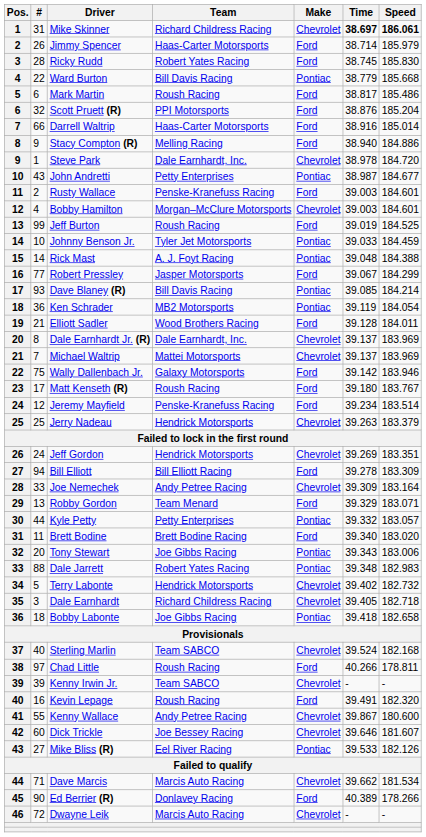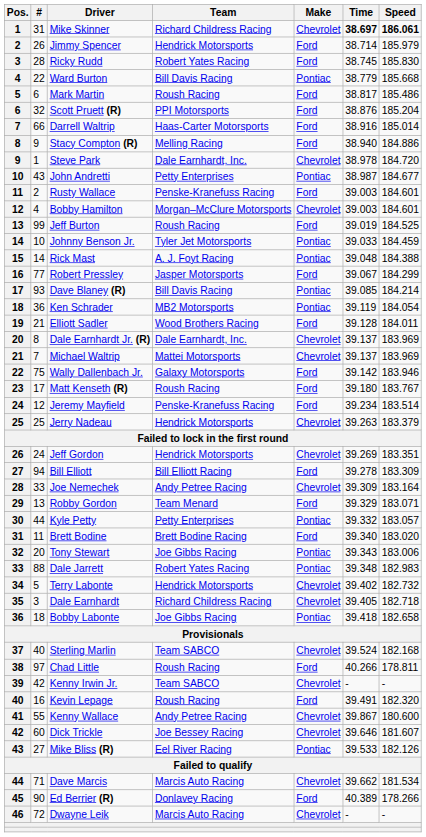 <table class="wikitable" style="font-size:95%">
 <tr>
 <th>Pos.</th>
 <th>#</th>
 <th>Driver</th>
 <th>Team</th>
 <th>Make</th>
 <th>Time</th>
 <th>Speed</th>
 </tr>
 <tr>
 <th>1</th>
 <td>31</td>
 <td><a href='#'>Mike Skinner</a></td>
 <td><a href='#'>Richard Childress Racing</a></td>
 <td><a href='#'>Chevrolet</a></td>
 <td><strong>38.697</strong></td>
 <td><strong>186.061</strong></td>
 </tr>
 <tr>
 <th>2</th>
 <td>26</td>
 <td><a href='#'>Jimmy Spencer</a></td>
-<td><a href='#'>Haas-Carter Motorsports</a></td>
+<td><a href='#'>Hendrick Motorsports</a></td>
 <td><a href='#'>Ford</a></td>
 <td>38.714</td>
 <td>185.979</td>
 </tr>
 <tr>
 <th>3</th>
 <td>28</td>
 <td><a href='#'>Ricky Rudd</a></td>
 <td><a href='#'>Robert Yates Racing</a></td>
 <td><a href='#'>Ford</a></td>
 <td>38.745</td>
 <td>185.830</td>
 </tr>
 <tr>
 <th>4</th>
 <td>22</td>
 <td><a href='#'>Ward Burton</a></td>
 <td><a href='#'>Bill Davis Racing</a></td>
 <td><a href='#'>Pontiac</a></td>
 <td>38.779</td>
 <td>185.668</td>
 </tr>
 <tr>
 <th>5</th>
 <td>6</td>
 <td><a href='#'>Mark Martin</a></td>
 <td><a href='#'>Roush Racing</a></td>
 <td><a href='#'>Ford</a></td>
 <td>38.817</td>
 <td>185.486</td>
 </tr>
 <tr>
 <th>6</th>
 <td>32</td>
 <td><a href='#'>Scott Pruett</a> <strong>(R)</strong></td>
 <td><a href='#'>PPI Motorsports</a></td>
 <td><a href='#'>Ford</a></td>
 <td>38.876</td>
 <td>185.204</td>
 </tr>
 <tr>
 <th>7</th>
 <td>66</td>
 <td><a href='#'>Darrell Waltrip</a></td>
 <td><a href='#'>Haas-Carter Motorsports</a></td>
 <td><a href='#'>Ford</a></td>
 <td>38.916</td>
 <td>185.014</td>
 </tr>
 <tr>
 <th>8</th>
 <td>9</td>
 <td><a href='#'>Stacy Compton</a> <strong>(R)</strong></td>
 <td><a href='#'>Melling Racing</a></td>
 <td><a href='#'>Ford</a></td>
 <td>38.940</td>
 <td>184.886</td>
 </tr>
 <tr>
 <th>9</th>
 <td>1</td>
 <td><a href='#'>Steve Park</a></td>
 <td><a href='#'>Dale Earnhardt, Inc.</a></td>
 <td><a href='#'>Chevrolet</a></td>
 <td>38.978</td>
 <td>184.720</td>
 </tr>
 <tr>
 <th>10</th>
 <td>43</td>
 <td><a href='#'>John Andretti</a></td>
 <td><a href='#'>Petty Enterprises</a></td>
 <td><a href='#'>Pontiac</a></td>
 <td>38.987</td>
 <td>184.677</td>
 </tr>
 <tr>
 <th>11</th>
 <td>2</td>
 <td><a href='#'>Rusty Wallace</a></td>
 <td><a href='#'>Penske-Kranefuss Racing</a></td>
 <td><a href='#'>Ford</a></td>
 <td>39.003</td>
 <td>184.601</td>
 </tr>
 <tr>
 <th>12</th>
 <td>4</td>
 <td><a href='#'>Bobby Hamilton</a></td>
 <td><a href='#'>Morgan–McClure Motorsports</a></td>
 <td><a href='#'>Chevrolet</a></td>
 <td>39.003</td>
 <td>184.601</td>
 </tr>
 <tr>
 <th>13</th>
 <td>99</td>
 <td><a href='#'>Jeff Burton</a></td>
 <td><a href='#'>Roush Racing</a></td>
 <td><a href='#'>Ford</a></td>
 <td>39.019</td>
 <td>184.525</td>
 </tr>
 <tr>
 <th>14</th>
 <td>10</td>
 <td><a href='#'>Johnny Benson Jr.</a></td>
 <td><a href='#'>Tyler Jet Motorsports</a></td>
 <td><a href='#'>Pontiac</a></td>
 <td>39.033</td>
 <td>184.459</td>
 </tr>
 <tr>
 <th>15</th>
 <td>14</td>
 <td><a href='#'>Rick Mast</a></td>
 <td><a href='#'>A. J. Foyt Racing</a></td>
 <td><a href='#'>Pontiac</a></td>
 <td>39.048</td>
 <td>184.388</td>
 </tr>
 <tr>
 <th>16</th>
 <td>77</td>
 <td><a href='#'>Robert Pressley</a></td>
 <td><a href='#'>Jasper Motorsports</a></td>
 <td><a href='#'>Ford</a></td>
 <td>39.067</td>
 <td>184.299</td>
 </tr>
 <tr>
 <th>17</th>
 <td>93</td>
 <td><a href='#'>Dave Blaney</a> <strong>(R)</strong></td>
 <td><a href='#'>Bill Davis Racing</a></td>
 <td><a href='#'>Pontiac</a></td>
 <td>39.085</td>
 <td>184.214</td>
 </tr>
 <tr>
 <th>18</th>
 <td>36</td>
 <td><a href='#'>Ken Schrader</a></td>
 <td><a href='#'>MB2 Motorsports</a></td>
 <td><a href='#'>Pontiac</a></td>
 <td>39.119</td>
 <td>184.054</td>
 </tr>
 <tr>
 <th>19</th>
 <td>21</td>
 <td><a href='#'>Elliott Sadler</a></td>
 <td><a href='#'>Wood Brothers Racing</a></td>
 <td><a href='#'>Ford</a></td>
 <td>39.128</td>
 <td>184.011</td>
 </tr>
 <tr>
 <th>20</th>
 <td>8</td>
 <td><a href='#'>Dale Earnhardt Jr.</a> <strong>(R)</strong></td>
 <td><a href='#'>Dale Earnhardt, Inc.</a></td>
 <td><a href='#'>Chevrolet</a></td>
 <td>39.137</td>
 <td>183.969</td>
 </tr>
 <tr>
 <th>21</th>
 <td>7</td>
 <td><a href='#'>Michael Waltrip</a></td>
 <td><a href='#'>Mattei Motorsports</a></td>
 <td><a href='#'>Chevrolet</a></td>
 <td>39.137</td>
 <td>183.969</td>
 </tr>
 <tr>
 <th>22</th>
 <td>75</td>
 <td><a href='#'>Wally Dallenbach Jr.</a></td>
 <td><a href='#'>Galaxy Motorsports</a></td>
 <td><a href='#'>Ford</a></td>
 <td>39.142</td>
 <td>183.946</td>
 </tr>
 <tr>
 <th>23</th>
 <td>17</td>
 <td><a href='#'>Matt Kenseth</a> <strong>(R)</strong></td>
 <td><a href='#'>Roush Racing</a></td>
 <td><a href='#'>Ford</a></td>
 <td>39.180</td>
 <td>183.767</td>
 </tr>
 <tr>
 <th>24</th>
 <td>12</td>
 <td><a href='#'>Jeremy Mayfield</a></td>
 <td><a href='#'>Penske-Kranefuss Racing</a></td>
 <td><a href='#'>Ford</a></td>
 <td>39.234</td>
 <td>183.514</td>
 </tr>
 <tr>
 <th>25</th>
 <td>25</td>
 <td><a href='#'>Jerry Nadeau</a></td>
 <td><a href='#'>Hendrick Motorsports</a></td>
 <td><a href='#'>Chevrolet</a></td>
 <td>39.263</td>
 <td>183.379</td>
 </tr>
 <tr>
 <th colspan="7">Failed to lock in the first round</th>
 </tr>
 <tr>
 <th>26</th>
 <td>24</td>
 <td><a href='#'>Jeff Gordon</a></td>
 <td><a href='#'>Hendrick Motorsports</a></td>
 <td><a href='#'>Chevrolet</a></td>
 <td>39.269</td>
 <td>183.351</td>
 </tr>
 <tr>
 <th>27</th>
 <td>94</td>
 <td><a href='#'>Bill Elliott</a></td>
 <td><a href='#'>Bill Elliott Racing</a></td>
 <td><a href='#'>Ford</a></td>
 <td>39.278</td>
 <td>183.309</td>
 </tr>
 <tr>
 <th>28</th>
 <td>33</td>
 <td><a href='#'>Joe Nemechek</a></td>
 <td><a href='#'>Andy Petree Racing</a></td>
 <td><a href='#'>Chevrolet</a></td>
 <td>39.309</td>
 <td>183.164</td>
 </tr>
 <tr>
 <th>29</th>
 <td>13</td>
 <td><a href='#'>Robby Gordon</a></td>
 <td><a href='#'>Team Menard</a></td>
 <td><a href='#'>Ford</a></td>
 <td>39.329</td>
 <td>183.071</td>
 </tr>
 <tr>
 <th>30</th>
 <td>44</td>
 <td><a href='#'>Kyle Petty</a></td>
 <td><a href='#'>Petty Enterprises</a></td>
 <td><a href='#'>Pontiac</a></td>
 <td>39.332</td>
 <td>183.057</td>
 </tr>
 <tr>
 <th>31</th>
 <td>11</td>
 <td><a href='#'>Brett Bodine</a></td>
 <td><a href='#'>Brett Bodine Racing</a></td>
 <td><a href='#'>Ford</a></td>
 <td>39.340</td>
 <td>183.020</td>
 </tr>
 <tr>
 <th>32</th>
 <td>20</td>
 <td><a href='#'>Tony Stewart</a></td>
 <td><a href='#'>Joe Gibbs Racing</a></td>
 <td><a href='#'>Pontiac</a></td>
 <td>39.343</td>
 <td>183.006</td>
 </tr>
 <tr>
 <th>33</th>
 <td>88</td>
 <td><a href='#'>Dale Jarrett</a></td>
 <td><a href='#'>Robert Yates Racing</a></td>
 <td><a href='#'>Pontiac</a></td>
 <td>39.348</td>
 <td>182.983</td>
 </tr>
 <tr>
 <th>34</th>
 <td>5</td>
 <td><a href='#'>Terry Labonte</a></td>
 <td><a href='#'>Hendrick Motorsports</a></td>
 <td><a href='#'>Chevrolet</a></td>
 <td>39.402</td>
 <td>182.732</td>
 </tr>
 <tr>
 <th>35</th>
 <td>3</td>
 <td><a href='#'>Dale Earnhardt</a></td>
 <td><a href='#'>Richard Childress Racing</a></td>
 <td><a href='#'>Chevrolet</a></td>
 <td>39.405</td>
 <td>182.718</td>
 </tr>
 <tr>
 <th>36</th>
 <td>18</td>
 <td><a href='#'>Bobby Labonte</a></td>
 <td><a href='#'>Joe Gibbs Racing</a></td>
 <td><a href='#'>Pontiac</a></td>
 <td>39.418</td>
 <td>182.658</td>
 </tr>
 <tr>
 <th colspan="7">Provisionals</th>
 </tr>
 <tr>
 <th>37</th>
 <td>40</td>
 <td><a href='#'>Sterling Marlin</a></td>
 <td><a href='#'>Team SABCO</a></td>
 <td><a href='#'>Chevrolet</a></td>
 <td>39.524</td>
 <td>182.168</td>
 </tr>
 <tr>
 <th>38</th>
 <td>97</td>
 <td><a href='#'>Chad Little</a></td>
 <td><a href='#'>Roush Racing</a></td>
 <td><a href='#'>Ford</a></td>
 <td>40.266</td>
 <td>178.811</td>
 </tr>
 <tr>
 <th>39</th>
-<td>39</td>
+<td>42</td>
 <td><a href='#'>Kenny Irwin Jr.</a></td>
 <td><a href='#'>Team SABCO</a></td>
 <td><a href='#'>Chevrolet</a></td>
 <td>-</td>
 <td>-</td>
 </tr>
 <tr>
 <th>40</th>
 <td>16</td>
 <td><a href='#'>Kevin Lepage</a></td>
 <td><a href='#'>Roush Racing</a></td>
 <td><a href='#'>Ford</a></td>
 <td>39.491</td>
 <td>182.320</td>
 </tr>
 <tr>
 <th>41</th>
 <td>55</td>
 <td><a href='#'>Kenny Wallace</a></td>
 <td><a href='#'>Andy Petree Racing</a></td>
 <td><a href='#'>Chevrolet</a></td>
 <td>39.867</td>
 <td>180.600</td>
 </tr>
 <tr>
 <th>42</th>
 <td>60</td>
 <td><a href='#'>Dick Trickle</a></td>
 <td><a href='#'>Joe Bessey Racing</a></td>
 <td><a href='#'>Chevrolet</a></td>
 <td>39.646</td>
 <td>181.607</td>
 </tr>
 <tr>
 <th>43</th>
 <td>27</td>
 <td><a href='#'>Mike Bliss</a> <strong>(R)</strong></td>
 <td><a href='#'>Eel River Racing</a></td>
 <td><a href='#'>Pontiac</a></td>
 <td>39.533</td>
 <td>182.126</td>
 </tr>
 <tr>
 <th colspan="7">Failed to qualify</th>
 </tr>
 <tr>
 <th>44</th>
 <td>71</td>
 <td><a href='#'>Dave Marcis</a></td>
 <td><a href='#'>Marcis Auto Racing</a></td>
 <td><a href='#'>Chevrolet</a></td>
 <td>39.662</td>
 <td>181.534</td>
 </tr>
 <tr>
 <th>45</th>
 <td>90</td>
 <td><a href='#'>Ed Berrier</a> <strong>(R)</strong></td>
 <td><a href='#'>Donlavey Racing</a></td>
 <td><a href='#'>Ford</a></td>
 <td>40.389</td>
 <td>178.266</td>
 </tr>
 <tr>
 <th>46</th>
 <td>72</td>
 <td><a href='#'>Dwayne Leik</a></td>
 <td><a href='#'>Marcis Auto Racing</a></td>
 <td><a href='#'>Chevrolet</a></td>
 <td>-</td>
 <td>-</td>
 </tr>
 <tr>
 <th colspan="7"></th>
 </tr>
 <tr>
 <th colspan="7"></th>
 </tr>
 </table>
